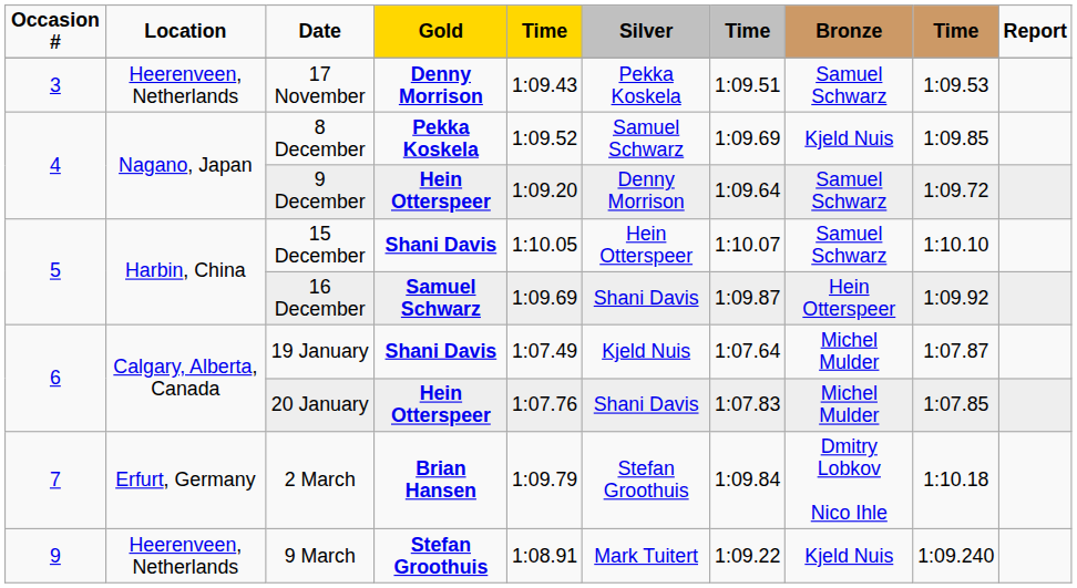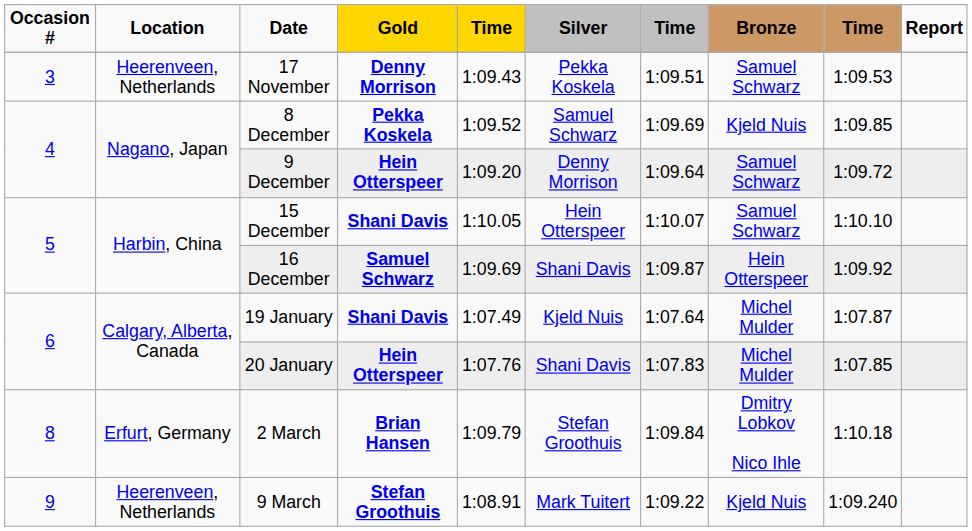 <table class="wikitable">
 <tr>
 <td width="80" align="center"><strong>Occasion #</strong></td>
 <td width="200" align="center"><strong>Location</strong></td>
 <td width="100" align="center"><strong>Date</strong></td>
 <td width="150" bgcolor="gold" align="center"><strong>Gold</strong></td>
 <td width="50" bgcolor="gold" align="center"><strong>Time</strong></td>
 <td width="150" bgcolor="silver" align="center"><strong>Silver</strong></td>
 <td width="50" bgcolor="silver" align="center"><strong>Time</strong></td>
 <td width="150" bgcolor="#CC9966" align="center"><strong>Bronze</strong></td>
 <td width="50" bgcolor="#CC9966" align="center"><strong>Time</strong></td>
 <td width="50" align="center"><strong>Report</strong></td>
 </tr>
 <tr bgcolor="#cccccc">
 </tr>
 <tr>
 <td align="center"><a href='#'>3</a></td>
 <td align="center"><a href='#'>Heerenveen</a>, Netherlands</td>
 <td align="center">17 November</td>
 <td align="center"><strong><a href='#'>Denny Morrison</a></strong><br><small></small></td>
 <td align="center">1:09.43</td>
 <td align="center"><a href='#'>Pekka Koskela</a><br><small></small></td>
 <td align="center">1:09.51</td>
 <td align="center"><a href='#'>Samuel Schwarz</a><br><small></small></td>
 <td align="center">1:09.53</td>
 <td align="center"></td>
 </tr>
 <tr>
 <td rowspan=2 align="center"><a href='#'>4</a></td>
 <td rowspan=2 align="center"><a href='#'>Nagano</a>, Japan</td>
 <td align="center">8 December</td>
 <td align="center"><strong><a href='#'>Pekka Koskela</a></strong><br><small></small></td>
 <td align="center">1:09.52</td>
 <td align="center"><a href='#'>Samuel Schwarz</a><br><small></small></td>
 <td align="center">1:09.69</td>
 <td align="center"><a href='#'>Kjeld Nuis</a><br><small></small></td>
 <td align="center">1:09.85</td>
 <td align="center"></td>
 </tr>
 <tr bgcolor="#eeeeee">
 <td align="center">9 December</td>
 <td align="center"><strong><a href='#'>Hein Otterspeer</a></strong><br><small></small></td>
 <td align="center">1:09.20</td>
 <td align="center"><a href='#'>Denny Morrison</a><br><small></small></td>
 <td align="center">1:09.64</td>
 <td align="center"><a href='#'>Samuel Schwarz</a><br><small></small></td>
 <td align="center">1:09.72</td>
 <td align="center"></td>
 </tr>
 <tr>
 <td rowspan=2 align="center"><a href='#'>5</a></td>
 <td rowspan=2 align="center"><a href='#'>Harbin</a>, China</td>
 <td align="center">15 December</td>
 <td align="center"><strong><a href='#'>Shani Davis</a></strong><br><small></small></td>
 <td align="center">1:10.05</td>
 <td align="center"><a href='#'>Hein Otterspeer</a><br><small></small></td>
 <td align="center">1:10.07</td>
 <td align="center"><a href='#'>Samuel Schwarz</a><br><small></small></td>
 <td align="center">1:10.10</td>
 <td align="center"></td>
 </tr>
 <tr bgcolor="#eeeeee">
 <td align="center">16 December</td>
 <td align="center"><strong><a href='#'>Samuel Schwarz</a></strong><br><small></small></td>
 <td align="center">1:09.69</td>
 <td align="center"><a href='#'>Shani Davis</a><br><small></small></td>
 <td align="center">1:09.87</td>
 <td align="center"><a href='#'>Hein Otterspeer</a><br><small></small></td>
 <td align="center">1:09.92</td>
 <td align="center"></td>
 </tr>
 <tr>
 <td rowspan=2 align="center"><a href='#'>6</a></td>
 <td rowspan=2 align="center"><a href='#'>Calgary, Alberta</a>, Canada</td>
 <td align="center">19 January</td>
 <td align="center"><strong><a href='#'>Shani Davis</a></strong><br><small></small></td>
 <td align="center">1:07.49</td>
 <td align="center"><a href='#'>Kjeld Nuis</a><br><small></small></td>
 <td align="center">1:07.64</td>
 <td align="center"><a href='#'>Michel Mulder</a><br><small></small></td>
 <td align="center">1:07.87</td>
 <td align="center"></td>
 </tr>
 <tr bgcolor="#eeeeee">
 <td align="center">20 January</td>
 <td align="center"><strong><a href='#'>Hein Otterspeer</a></strong><br><small></small></td>
 <td align="center">1:07.76</td>
 <td align="center"><a href='#'>Shani Davis</a><br><small></small></td>
 <td align="center">1:07.83</td>
 <td align="center"><a href='#'>Michel Mulder</a><br><small></small></td>
 <td align="center">1:07.85</td>
 <td align="center"></td>
 </tr>
 <tr>
-<td align="center"><a href='#'>7</a></td>
+<td align="center"><a href='#'>8</a></td>
 <td align="center"><a href='#'>Erfurt</a>, Germany</td>
 <td align="center">2 March</td>
 <td align="center"><strong><a href='#'>Brian Hansen</a></strong><br><small></small></td>
 <td align="center">1:09.79</td>
 <td align="center"><a href='#'>Stefan Groothuis</a><br><small></small></td>
 <td align="center">1:09.84</td>
 <td align="center"><a href='#'>Dmitry Lobkov</a><br><small></small><br><a href='#'>Nico Ihle</a><br><small></small></td>
 <td align="center">1:10.18</td>
 <td align="center"></td>
 </tr>
 <tr>
 <td align="center"><a href='#'>9</a></td>
 <td align="center"><a href='#'>Heerenveen</a>, Netherlands</td>
 <td align="center">9 March</td>
 <td align="center"><strong><a href='#'>Stefan Groothuis</a></strong><br><small></small></td>
 <td align="center">1:08.91</td>
 <td align="center"><a href='#'>Mark Tuitert</a><br><small></small></td>
 <td align="center">1:09.22</td>
 <td align="center"><a href='#'>Kjeld Nuis</a><br><small></small></td>
 <td align="center">1:09.240</td>
 <td align="center"></td>
 </tr>
 </table>
